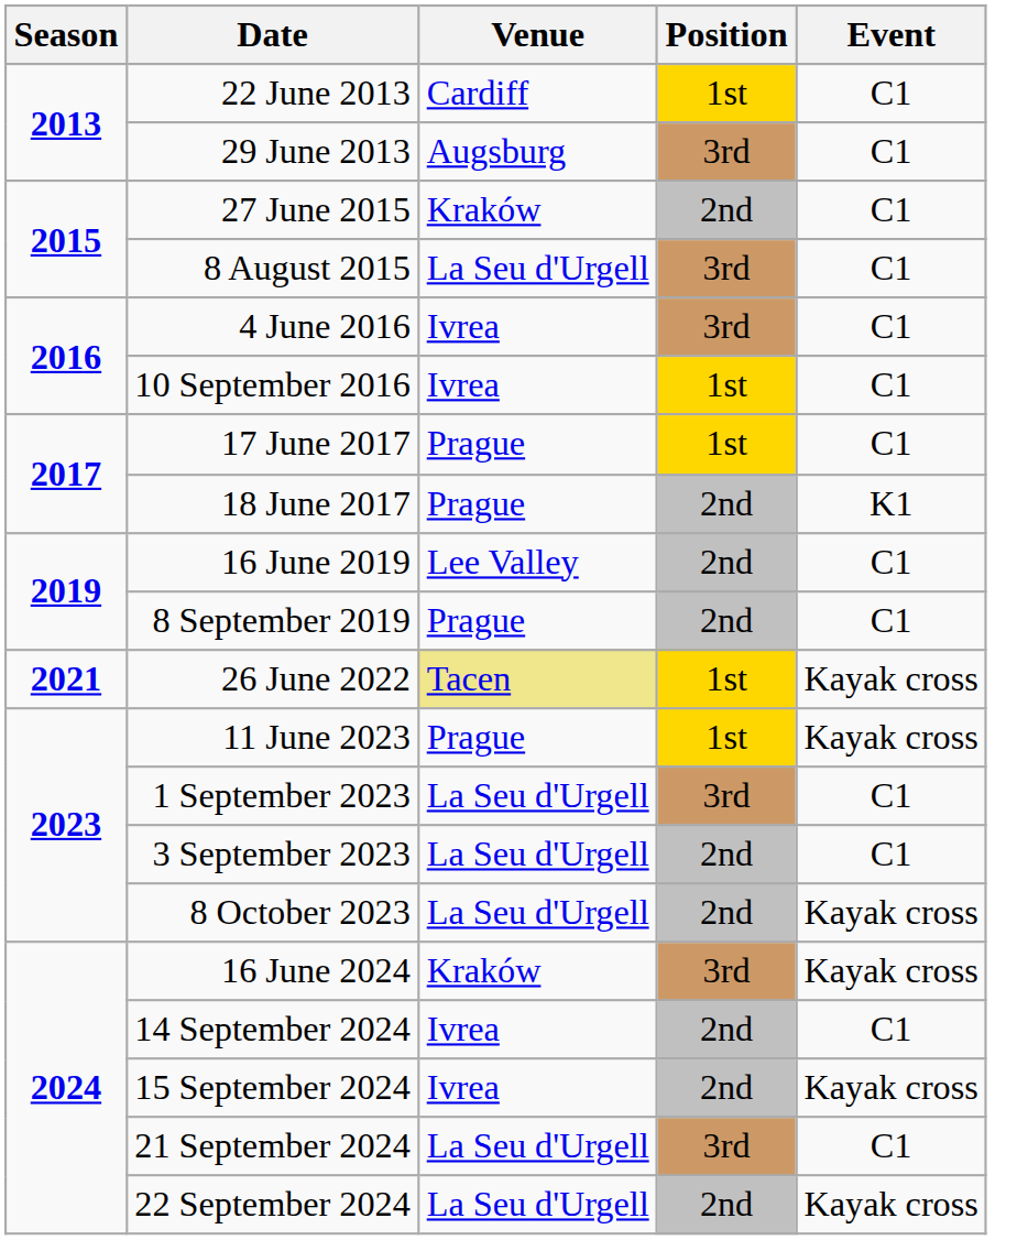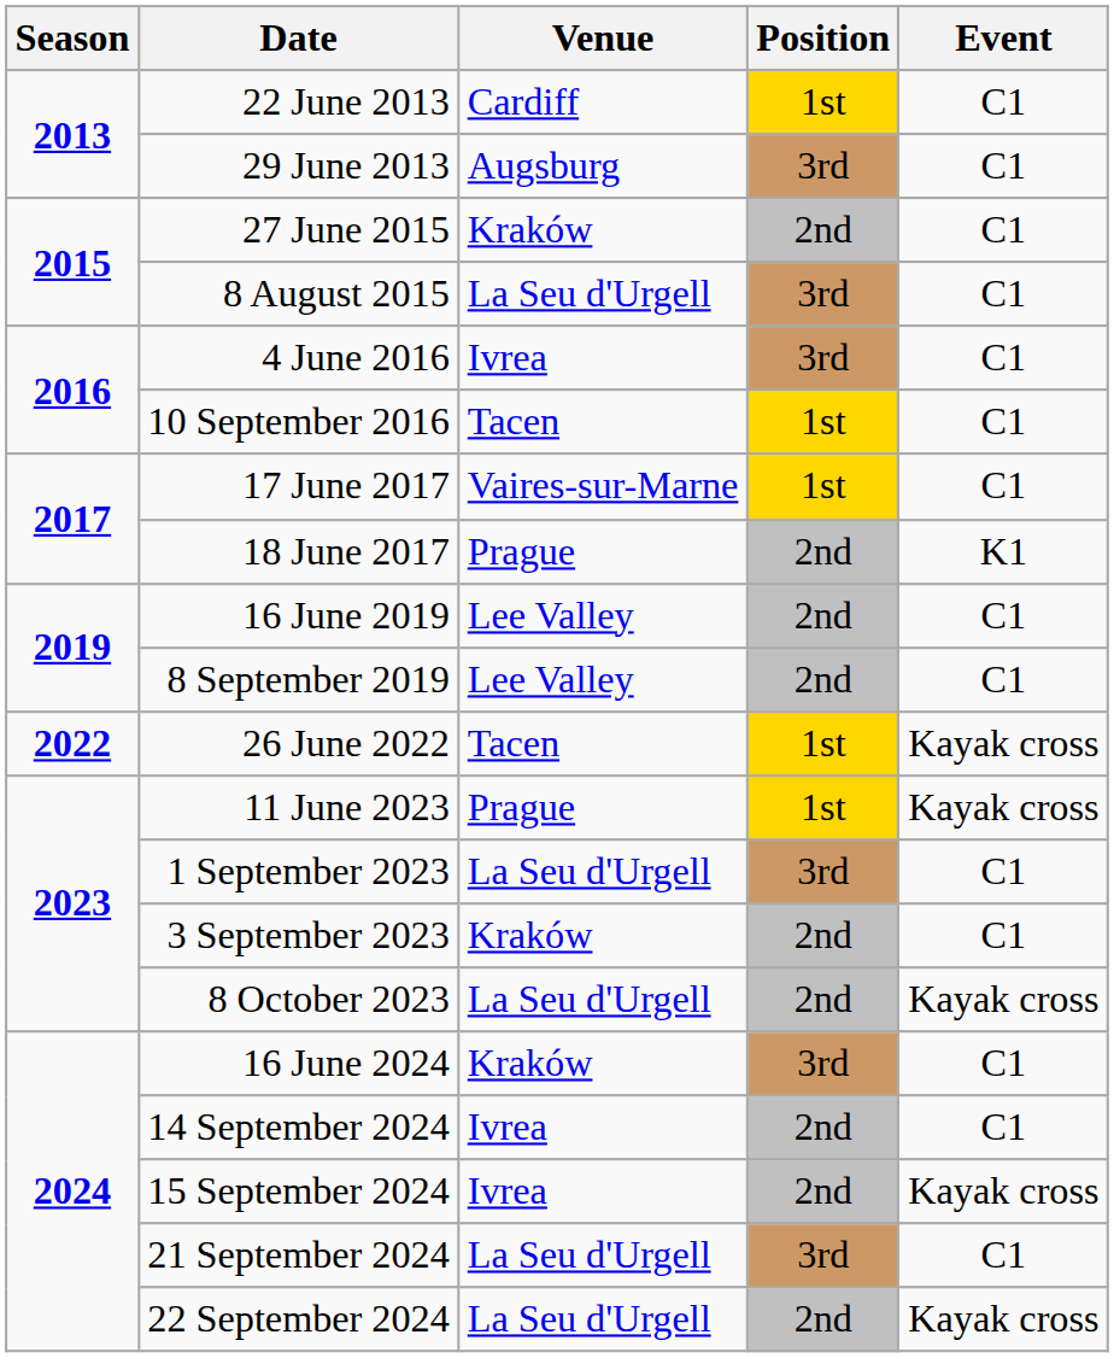 <table class="wikitable" style="text-align:center; font-size:95%;">
 <tr>
 <th>Season</th>
 <th>Date</th>
 <th>Venue</th>
 <th>Position</th>
 <th>Event</th>
 </tr>
 <tr>
 <td rowspan=2><strong><a href='#'>2013</a></strong></td>
 <td align=right>22 June 2013</td>
 <td align=left><a href='#'>Cardiff</a></td>
 <td bgcolor=gold>1st</td>
 <td>C1</td>
 </tr>
 <tr>
 <td align=right>29 June 2013</td>
 <td align=left><a href='#'>Augsburg</a></td>
 <td bgcolor=cc9966>3rd</td>
 <td>C1</td>
 </tr>
 <tr>
 <td rowspan=2><strong><a href='#'>2015</a></strong></td>
 <td align=right>27 June 2015</td>
 <td align=left><a href='#'>Kraków</a></td>
 <td bgcolor=silver>2nd</td>
 <td>C1</td>
 </tr>
 <tr>
 <td align=right>8 August 2015</td>
 <td align=left><a href='#'>La Seu d'Urgell</a></td>
 <td bgcolor=cc9966>3rd</td>
 <td>C1</td>
 </tr>
 <tr>
 <td rowspan=2><strong><a href='#'>2016</a></strong></td>
 <td align=right>4 June 2016</td>
 <td align=left><a href='#'>Ivrea</a></td>
 <td bgcolor=cc9966>3rd</td>
 <td>C1</td>
 </tr>
 <tr>
 <td align=right>10 September 2016</td>
-<td align=left><a href='#'>Ivrea</a></td>
+<td align=left><a href='#'>Tacen</a></td>
 <td bgcolor=gold>1st</td>
 <td>C1</td>
 </tr>
 <tr>
 <td rowspan=2><strong><a href='#'>2017</a></strong></td>
 <td align=right>17 June 2017</td>
-<td align=left><a href='#'>Prague</a></td>
+<td align=left><a href='#'>Vaires-sur-Marne</a></td>
 <td bgcolor=gold>1st</td>
 <td>C1</td>
 </tr>
 <tr>
 <td align=right>18 June 2017</td>
 <td align=left><a href='#'>Prague</a></td>
 <td bgcolor=silver>2nd</td>
 <td>K1</td>
 </tr>
 <tr>
 <td rowspan=2><strong><a href='#'>2019</a></strong></td>
 <td align=right>16 June 2019</td>
 <td align=left><a href='#'>Lee Valley</a></td>
 <td bgcolor=silver>2nd</td>
 <td>C1</td>
 </tr>
 <tr>
 <td align=right>8 September 2019</td>
-<td align=left><a href='#'>Prague</a></td>
+<td align=left><a href='#'>Lee Valley</a></td>
 <td bgcolor=silver>2nd</td>
 <td>C1</td>
 </tr>
 <tr>
-<td><strong><a href='#'>2021</a></strong></td>
+<td><strong><a href='#'>2022</a></strong></td>
 <td align=right>26 June 2022</td>
-<td align=left style="background: khaki;"><a href='#'>Tacen</a></td>
+<td align=left><a href='#'>Tacen</a></td>
 <td bgcolor=gold>1st</td>
 <td>Kayak cross</td>
 </tr>
 <tr>
 <td rowspan=4><strong><a href='#'>2023</a></strong></td>
 <td align=right>11 June 2023</td>
 <td align=left><a href='#'>Prague</a></td>
 <td bgcolor=gold>1st</td>
 <td>Kayak cross</td>
 </tr>
 <tr>
 <td align=right>1 September 2023</td>
 <td align=left><a href='#'>La Seu d'Urgell</a></td>
 <td bgcolor=cc9966>3rd</td>
 <td>C1</td>
 </tr>
 <tr>
 <td align=right>3 September 2023</td>
-<td align=left><a href='#'>La Seu d'Urgell</a></td>
+<td align=left><a href='#'>Kraków</a></td>
 <td bgcolor=silver>2nd</td>
 <td>C1</td>
 </tr>
 <tr>
 <td align=right>8 October 2023</td>
 <td align=left><a href='#'>La Seu d'Urgell</a></td>
 <td bgcolor=silver>2nd</td>
 <td>Kayak cross</td>
 </tr>
 <tr>
 <td rowspan=5><strong><a href='#'>2024</a></strong></td>
 <td align=right>16 June 2024</td>
 <td align=left><a href='#'>Kraków</a></td>
 <td bgcolor=cc9966>3rd</td>
-<td>Kayak cross</td>
+<td>C1</td>
 </tr>
 <tr>
 <td align=right>14 September 2024</td>
 <td align=left><a href='#'>Ivrea</a></td>
 <td bgcolor=silver>2nd</td>
 <td>C1</td>
 </tr>
 <tr>
 <td align=right>15 September 2024</td>
 <td align=left><a href='#'>Ivrea</a></td>
 <td bgcolor=silver>2nd</td>
 <td>Kayak cross</td>
 </tr>
 <tr>
 <td align=right>21 September 2024</td>
 <td align=left><a href='#'>La Seu d'Urgell</a></td>
 <td bgcolor=cc9966>3rd</td>
 <td>C1</td>
 </tr>
 <tr>
 <td align=right>22 September 2024</td>
 <td align=left><a href='#'>La Seu d'Urgell</a></td>
 <td bgcolor=silver>2nd</td>
 <td>Kayak cross</td>
 </tr>
 </table>
